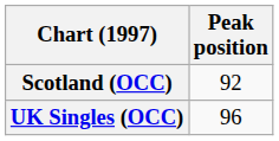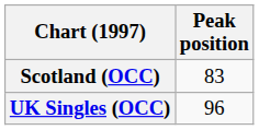 <table class="wikitable sortable plainrowheaders" style="text-align:center">
 <tr>
 <th>Chart (1997)</th>
 <th>Peak<br>position</th>
 </tr>
 <tr>
 <th scope="row">Scotland (<a href='#'>OCC</a>)</th>
-<td>92</td>
+<td>83</td>
 </tr>
 <tr>
 <th scope="row"><a href='#'>UK Singles</a> (<a href='#'>OCC</a>)</th>
 <td>96</td>
 </tr>
 </table>
